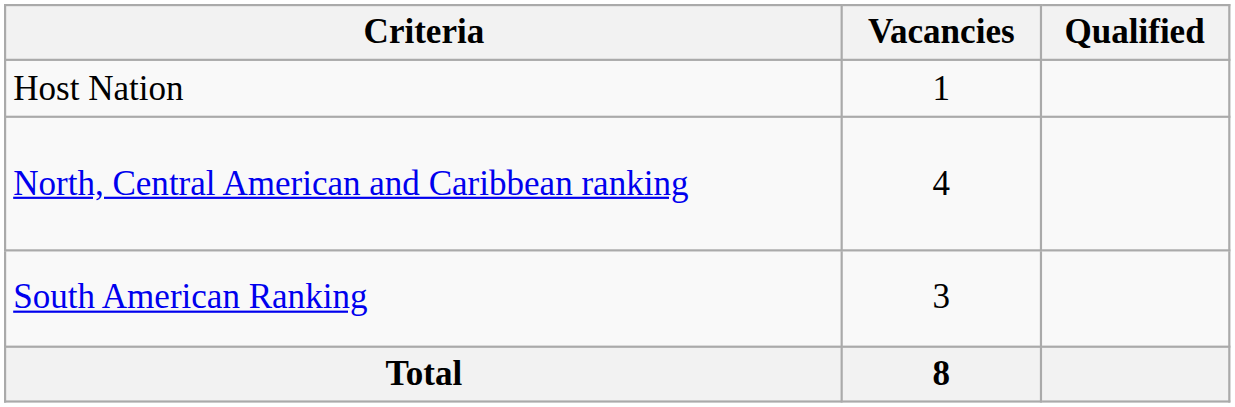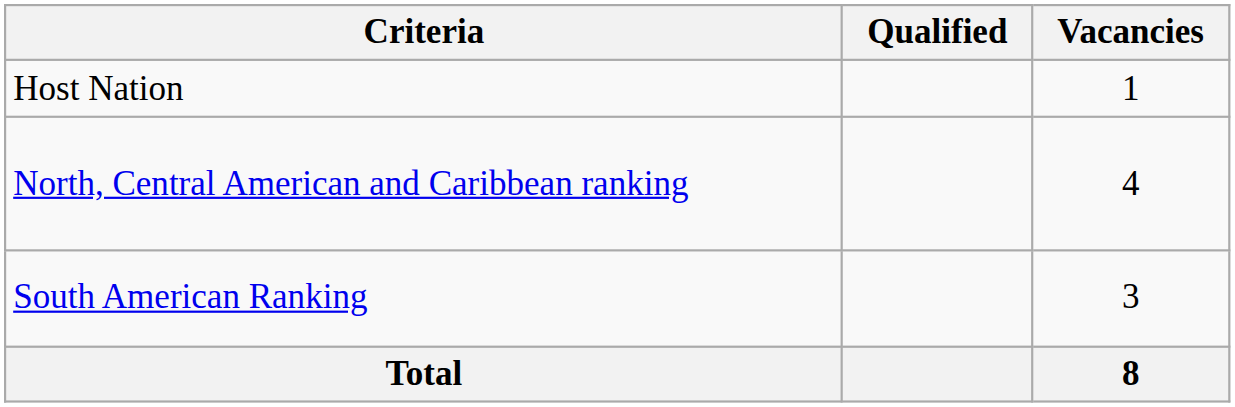 <table class="wikitable" width=560>
 <tr>
 <th>Criteria</th>
+<th>Qualified</th>
 <th>Vacancies</th>
-<th>Qualified</th>
 </tr>
 <tr>
 <td>Host Nation</td>
+<td></td>
 <td align=center>1</td>
-<td></td>
 </tr>
 <tr>
 <td><a href='#'>North, Central American and Caribbean ranking</a></td>
+<td><br><br><br></td>
 <td align=center>4</td>
-<td><br><br><br></td>
 </tr>
 <tr>
 <td><a href='#'>South American Ranking</a></td>
+<td><br><br></td>
 <td align=center>3</td>
-<td><br><br></td>
 </tr>
 <tr>
 <th>Total</th>
+<th></th>
 <th>8</th>
-<th></th>
 </tr>
 </table>
